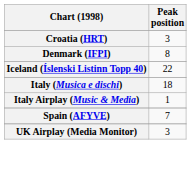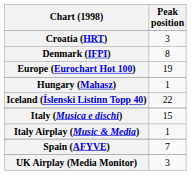 <table class="wikitable sortable plainrowheaders" style="text-align:center">
 <tr>
 <th>Chart (1998)</th>
 <th>Peak<br>position</th>
 </tr>
 <tr>
 </tr>
 <tr>
 </tr>
 <tr>
 <th scope="row">Croatia (<a href='#'>HRT</a>)</th>
 <td>3</td>
 </tr>
 <tr>
 <th scope="row">Denmark (<a href='#'>IFPI</a>)</th>
 <td>8</td>
 </tr>
 <tr>
+<th scope="row">Europe (<a href='#'>Eurochart Hot 100</a>)</th>
+<td>19</td>
 </tr>
 <tr>
 </tr>
 <tr>
+</tr>
+<tr>
+</tr>
+<tr>
+<th scope="row">Hungary (<a href='#'>Mahasz</a>)</th>
+<td>1</td>
 </tr>
 <tr>
 <th scope="row">Iceland (<a href='#'>Íslenski Listinn Topp 40</a>)</th>
 <td>22</td>
 </tr>
 <tr>
 </tr>
 <tr>
 <th scope="row">Italy (<em><a href='#'>Musica e dischi</a></em>)</th>
-<td>18</td>
+<td>15</td>
 </tr>
 <tr>
 <th scope="row">Italy Airplay (<em><a href='#'>Music & Media</a></em>)</th>
 <td>1</td>
 </tr>
 <tr>
 </tr>
 <tr>
 </tr>
 <tr>
 </tr>
 <tr>
 </tr>
 <tr>
 </tr>
 <tr>
 <th scope="row">Spain (<a href='#'>AFYVE</a>)</th>
 <td>7</td>
 </tr>
 <tr>
 </tr>
 <tr>
 </tr>
 <tr>
 </tr>
 <tr>
 <th scope="row">UK Airplay (Media Monitor)</th>
 <td>3</td>
 </tr>
 </table>
